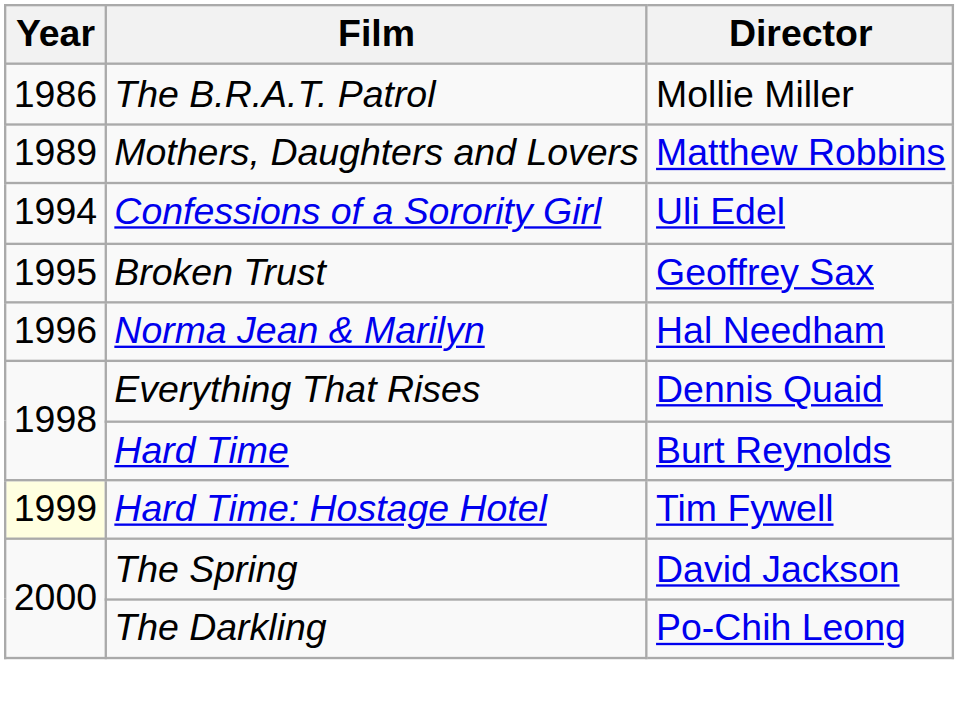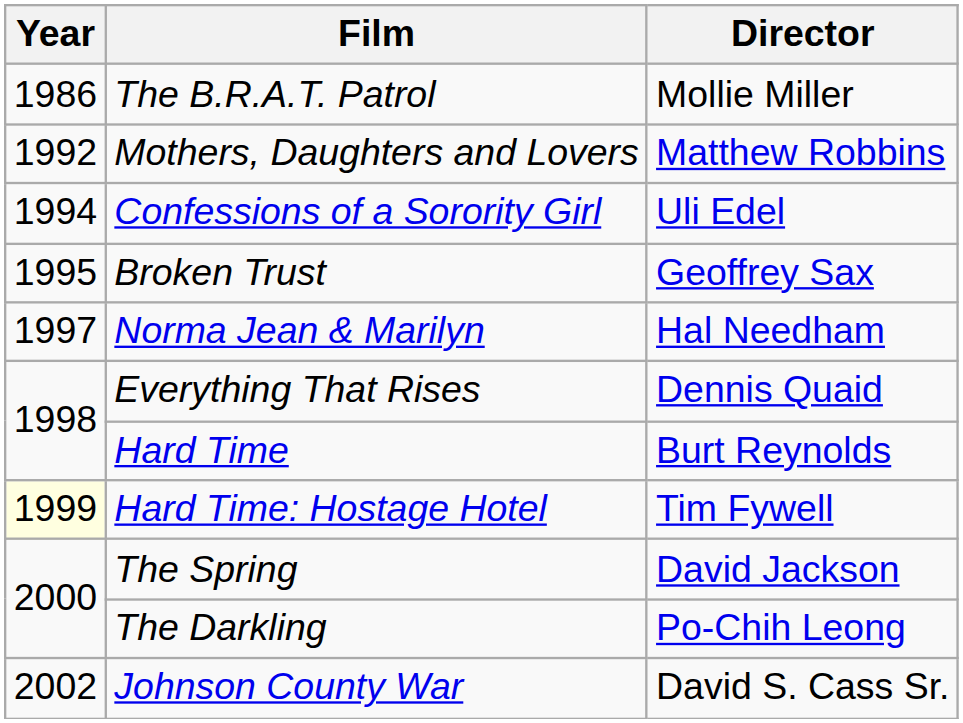 <table class="wikitable">
 <tr>
 <th>Year</th>
 <th>Film</th>
 <th>Director</th>
 </tr>
 <tr>
 <td>1986</td>
 <td><em>The B.R.A.T. Patrol</em></td>
 <td>Mollie Miller</td>
 </tr>
 <tr>
-<td>1989</td>
+<td>1992</td>
 <td><em>Mothers, Daughters and Lovers</em></td>
 <td><a href='#'>Matthew Robbins</a></td>
 </tr>
 <tr>
 <td>1994</td>
 <td><em><a href='#'>Confessions of a Sorority Girl</a></em></td>
 <td><a href='#'>Uli Edel</a></td>
 </tr>
 <tr>
 <td>1995</td>
 <td><em>Broken Trust</em></td>
 <td><a href='#'>Geoffrey Sax</a></td>
 </tr>
 <tr>
-<td>1996</td>
+<td>1997</td>
 <td><em><a href='#'>Norma Jean & Marilyn</a></em></td>
 <td><a href='#'>Hal Needham</a></td>
 </tr>
 <tr>
 <td rowspan=2>1998</td>
 <td><em>Everything That Rises</em></td>
 <td><a href='#'>Dennis Quaid</a></td>
 </tr>
 <tr>
 <td><em><a href='#'>Hard Time</a></em></td>
 <td><a href='#'>Burt Reynolds</a></td>
 </tr>
 <tr>
 <td style="background: lightyellow;">1999</td>
 <td><em><a href='#'>Hard Time: Hostage Hotel</a></em></td>
 <td><a href='#'>Tim Fywell</a></td>
 </tr>
 <tr>
 <td rowspan=2>2000</td>
 <td><em>The Spring</em></td>
 <td><a href='#'>David Jackson</a></td>
 </tr>
 <tr>
 <td><em>The Darkling</em></td>
 <td><a href='#'>Po-Chih Leong</a></td>
 </tr>
+<tr>
+<td>2002</td>
+<td><em><a href='#'>Johnson County War</a></em></td>
+<td>David S. Cass Sr.</td>
+</tr>
 </table>
